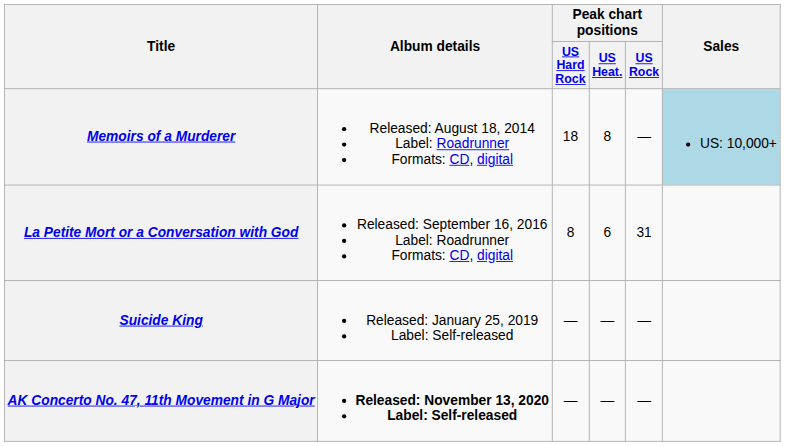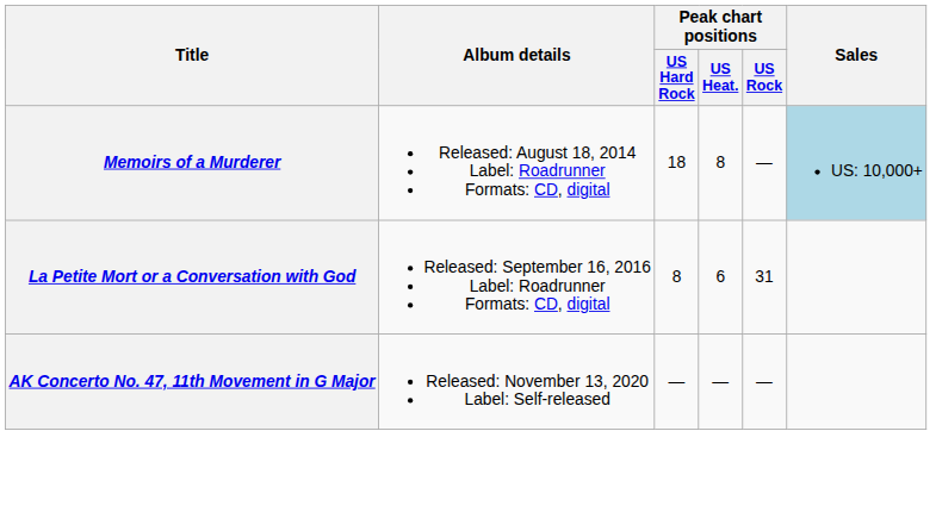 <table class="wikitable plainrowheaders" style="text-align:center;">
 <tr>
 <th scope="col" rowspan="2">Title</th>
 <th scope="col" rowspan="2">Album details</th>
 <th scope="col" colspan="3">Peak chart positions</th>
 <th scope="col" rowspan="2">Sales</th>
 </tr>
 <tr>
 <th scope="col" style="width:2.5em;font-size:90%;"><a href='#'>US<br>Hard Rock</a><br></th>
 <th scope="col" style="width:2.5em;font-size:90%;"><a href='#'>US<br>Heat.</a><br></th>
 <th scope="col" style="width:2.5em;font-size:90%;"><a href='#'>US<br>Rock</a><br></th>
 </tr>
 <tr>
 <th scope="row"><em><a href='#'>Memoirs of a Murderer</a></em></th>
 <td><br><ul><li>Released: August 18, 2014</li><li>Label: <a href='#'>Roadrunner</a></li><li>Formats: <a href='#'>CD</a>, <a href='#'>digital</a></li></ul></td>
 <td>18</td>
 <td>8</td>
 <td>—</td>
 <td style="background: lightblue;"><br><ul><li>US: 10,000+</li></ul></td>
 </tr>
 <tr>
 <th scope="row"><em><a href='#'>La Petite Mort or a Conversation with God</a></em></th>
 <td><br><ul><li>Released: September 16, 2016</li><li>Label: Roadrunner</li><li>Formats: <a href='#'>CD</a>, <a href='#'>digital</a></li></ul></td>
 <td>8</td>
 <td>6</td>
 <td>31</td>
 <td></td>
 </tr>
 <tr>
-<th scope="row"><em><a href='#'>Suicide King</a></em></th>
-<td><br><ul><li>Released: January 25, 2019</li><li>Label: Self-released</li></ul></td>
-<td>—</td>
-<td>—</td>
-<td>—</td>
-<td></td>
-</tr>
-<tr>
 <th scope="row"><em><a href='#'>AK Concerto No. 47, 11th Movement in G Major</a></em></th>
-<td><strong><br><ul><li>Released: November 13, 2020</li><li>Label: Self-released</li></ul></strong></td>
+<td><br><ul><li>Released: November 13, 2020</li><li>Label: Self-released</li></ul></td>
 <td>—</td>
 <td>—</td>
 <td>—</td>
 <td></td>
 </tr>
 </table>
